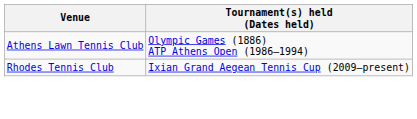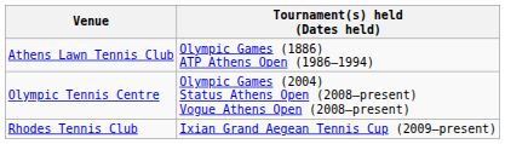 <table class=wikitable>
 <tr>
 <th>Venue</th>
 <th>Tournament(s) held<br>(Dates held)</th>
 </tr>
 <tr>
 <td><a href='#'>Athens Lawn Tennis Club</a></td>
 <td><a href='#'>Olympic Games</a> (1886)<br><a href='#'>ATP Athens Open</a> (1986–1994)</td>
 </tr>
 <tr>
+<td><a href='#'>Olympic Tennis Centre</a></td>
+<td><a href='#'>Olympic Games</a> (2004)<br><a href='#'>Status Athens Open</a> (2008–present)<br><a href='#'>Vogue Athens Open</a> (2008–present)</td>
+</tr>
+<tr>
 <td><a href='#'>Rhodes Tennis Club</a></td>
 <td><a href='#'>Ixian Grand Aegean Tennis Cup</a> (2009–present)</td>
 </tr>
 </table>
